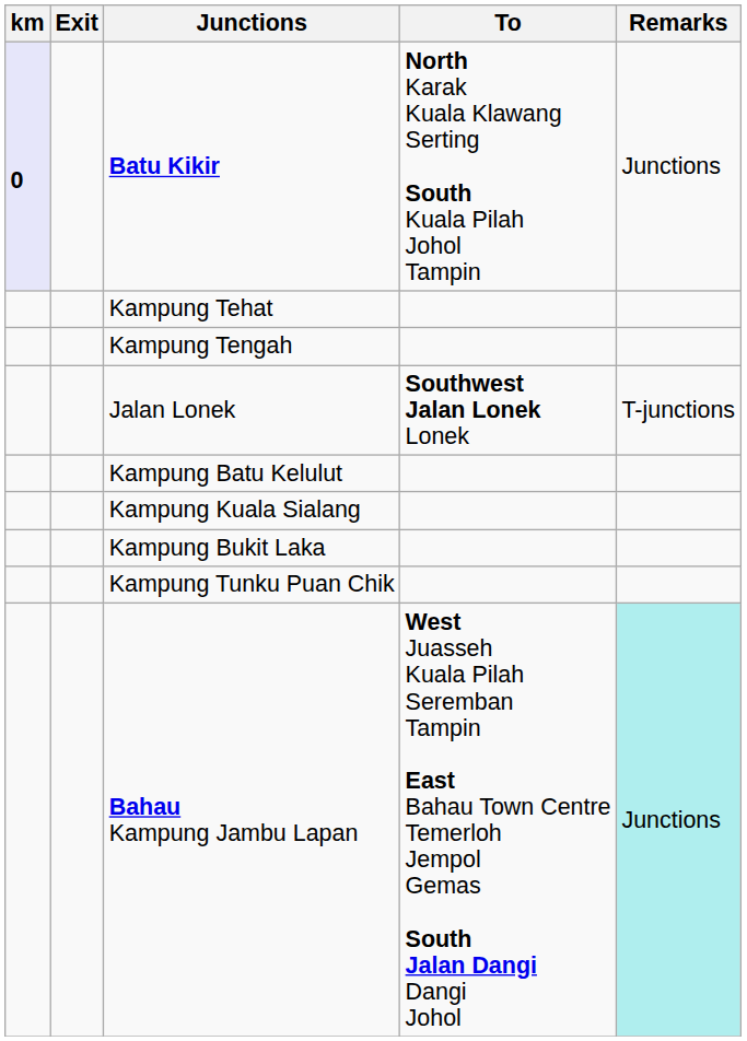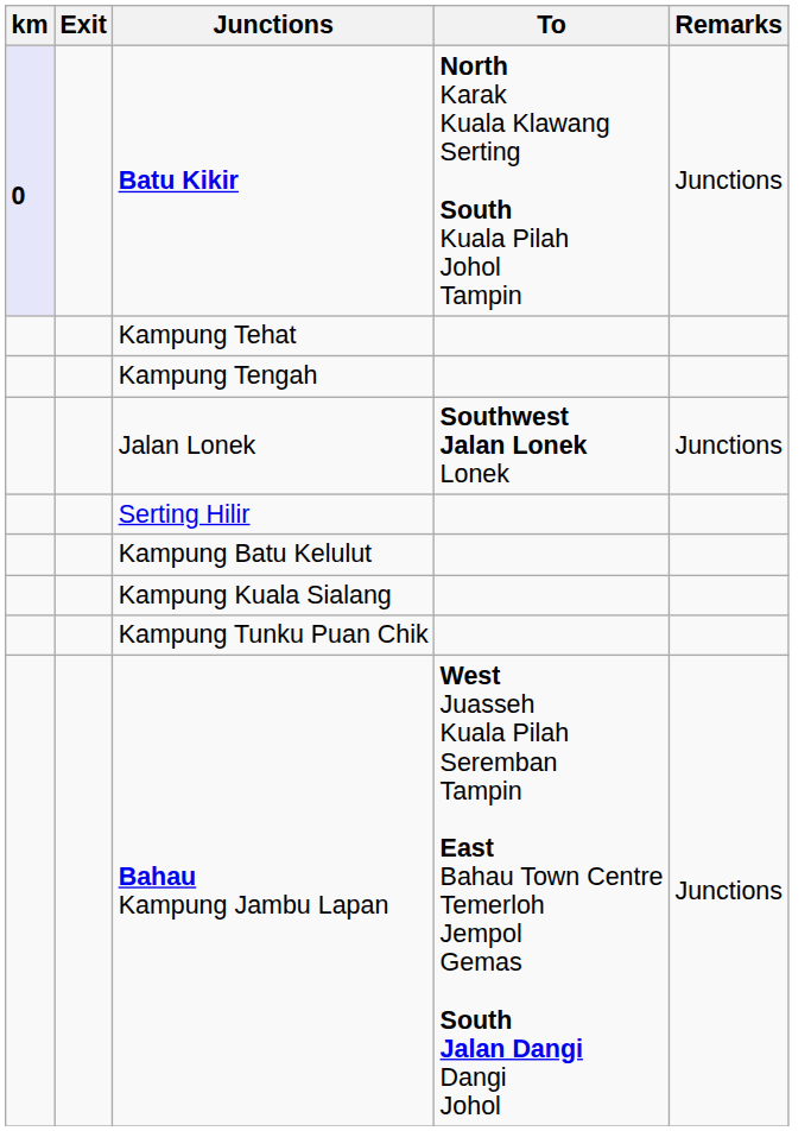 <table class="wikitable">
 <tr>
 <th>km</th>
 <th>Exit</th>
 <th>Junctions</th>
 <th>To</th>
 <th>Remarks</th>
 </tr>
 <tr>
 <td style="background: lavender;"><br><strong>0</strong></td>
 <td></td>
 <td><strong><a href='#'>Batu Kikir</a></strong></td>
 <td><strong>North</strong><br> Karak<br> Kuala Klawang<br> Serting<br><br><strong>South</strong><br> Kuala Pilah<br> Johol<br> Tampin</td>
 <td>Junctions</td>
 </tr>
 <tr>
 <td></td>
 <td></td>
 <td>Kampung Tehat</td>
 <td></td>
 <td></td>
 </tr>
 <tr>
 <td></td>
 <td></td>
 <td>Kampung Tengah</td>
 <td></td>
 <td></td>
 </tr>
 <tr>
 <td></td>
 <td></td>
 <td>Jalan Lonek</td>
 <td><strong>Southwest</strong><br><strong>Jalan Lonek</strong><br>Lonek</td>
-<td>T-junctions</td>
+<td>Junctions</td>
+</tr>
+<tr>
+<td></td>
+<td></td>
+<td><a href='#'>Serting Hilir</a></td>
+<td></td>
+<td></td>
 </tr>
 <tr>
 <td></td>
 <td></td>
 <td>Kampung Batu Kelulut</td>
 <td></td>
 <td></td>
 </tr>
 <tr>
 <td></td>
 <td></td>
 <td>Kampung Kuala Sialang</td>
 <td></td>
 <td></td>
 </tr>
 <tr>
 <td></td>
 <td></td>
-<td>Kampung Bukit Laka</td>
-<td></td>
-<td></td>
-</tr>
-<tr>
-<td></td>
-<td></td>
 <td>Kampung Tunku Puan Chik</td>
 <td></td>
 <td></td>
 </tr>
 <tr>
 <td></td>
 <td></td>
 <td><strong><a href='#'>Bahau</a></strong><br>Kampung Jambu Lapan</td>
 <td><strong>West</strong><br> Juasseh<br> Kuala Pilah<br> Seremban<br> Tampin<br><br><strong>East</strong><br> Bahau Town Centre<br> Temerloh<br> Jempol<br> Gemas<br><br><strong>South</strong><br> <strong><a href='#'>Jalan Dangi</a></strong><br>Dangi<br>Johol</td>
-<td style="background: paleturquoise;">Junctions</td>
+<td>Junctions</td>
 </tr>
 </table>
